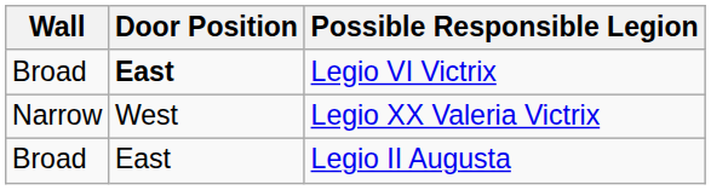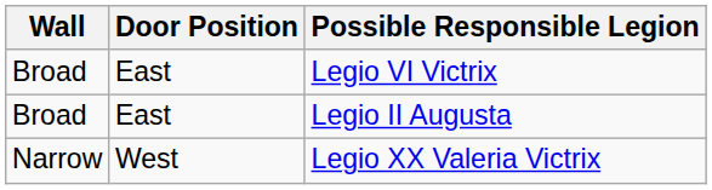 <table class="wikitable">
 <tr>
 <th>Wall</th>
 <th>Door Position</th>
 <th>Possible Responsible Legion</th>
 </tr>
 <tr>
 <td>Broad</td>
-<td><strong>East</strong></td>
+<td>East</td>
 <td><a href='#'>Legio VI Victrix</a></td>
+</tr>
+<tr>
+<td>Broad</td>
+<td>East</td>
+<td><a href='#'>Legio II Augusta</a></td>
 </tr>
 <tr>
 <td>Narrow</td>
 <td>West</td>
 <td><a href='#'>Legio XX Valeria Victrix</a></td>
 </tr>
-<tr>
-<td>Broad</td>
-<td>East</td>
-<td><a href='#'>Legio II Augusta</a></td>
-</tr>
 </table>
